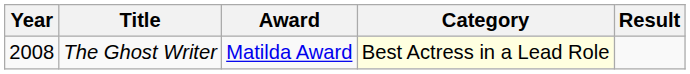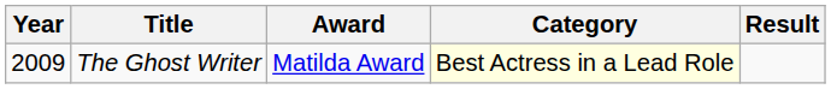 <table class="wikitable sortable">
 <tr>
 <th>Year</th>
 <th>Title</th>
 <th>Award</th>
 <th>Category</th>
 <th>Result</th>
 </tr>
 <tr>
-<td>2008</td>
+<td>2009</td>
 <td><em>The Ghost Writer</em></td>
 <td><a href='#'>Matilda Award</a></td>
 <td style="background: lightyellow;">Best Actress in a Lead Role</td>
 <td></td>
 </tr>
 </table>
